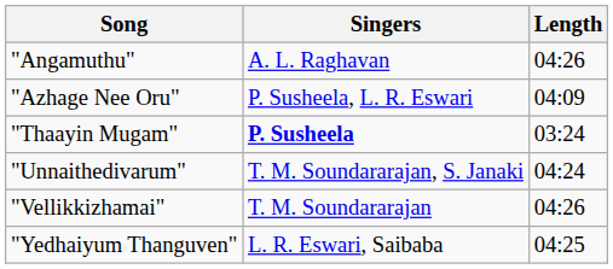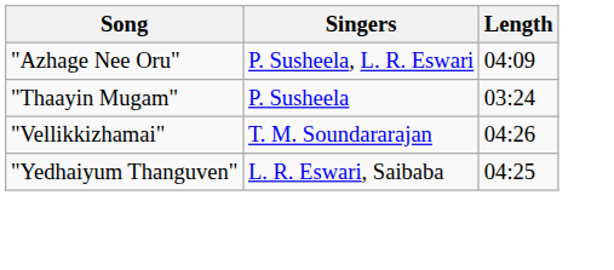 <table class="wikitable" style="font-size:95%;">
 <tr>
 <th>Song</th>
 <th>Singers</th>
 <th>Length</th>
-</tr>
-<tr>
-<td>"Angamuthu"</td>
-<td><a href='#'>A. L. Raghavan</a></td>
-<td>04:26</td>
 </tr>
 <tr>
 <td>"Azhage Nee Oru"</td>
 <td><a href='#'>P. Susheela</a>, <a href='#'>L. R. Eswari</a></td>
 <td>04:09</td>
 </tr>
 <tr>
 <td>"Thaayin Mugam"</td>
-<td><strong><a href='#'>P. Susheela</a></strong></td>
+<td><a href='#'>P. Susheela</a></td>
 <td>03:24</td>
-</tr>
-<tr>
-<td>"Unnaithedivarum"</td>
-<td><a href='#'>T. M. Soundararajan</a>, <a href='#'>S. Janaki</a></td>
-<td>04:24</td>
 </tr>
 <tr>
 <td>"Vellikkizhamai"</td>
 <td><a href='#'>T. M. Soundararajan</a></td>
 <td>04:26</td>
 </tr>
 <tr>
 <td>"Yedhaiyum Thanguven"</td>
 <td><a href='#'>L. R. Eswari</a>, Saibaba</td>
 <td>04:25</td>
 </tr>
 </table>
